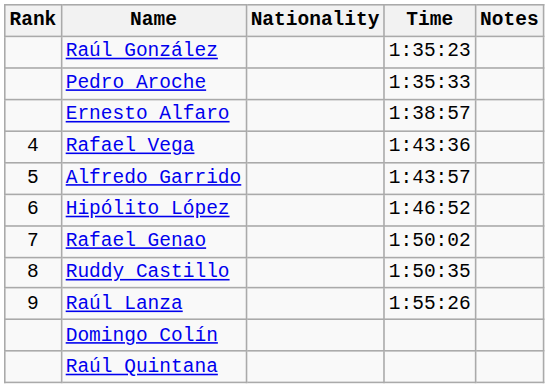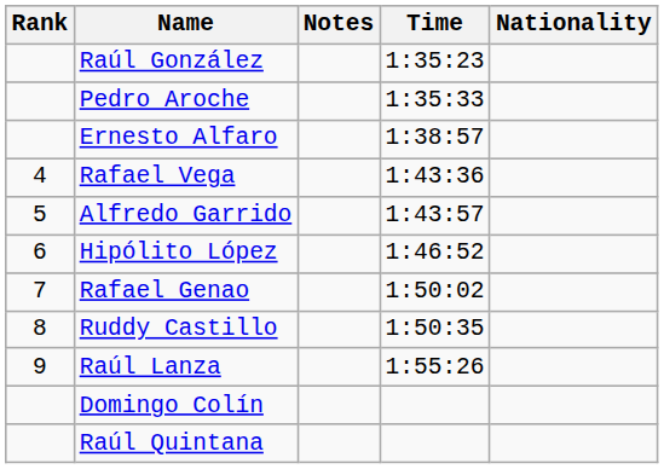 <table class="wikitable sortable" style="text-align:center;font-size:95%">
 <tr>
 <th>Rank</th>
 <th>Name</th>
+<th>Notes</th>
+<th>Time</th>
 <th>Nationality</th>
-<th>Time</th>
-<th>Notes</th>
 </tr>
 <tr>
 <td></td>
 <td align=left><a href='#'>Raúl González</a></td>
+<td></td>
+<td>1:35:23</td>
 <td align=left></td>
-<td>1:35:23</td>
-<td></td>
 </tr>
 <tr>
 <td></td>
 <td align=left><a href='#'>Pedro Aroche</a></td>
+<td></td>
+<td>1:35:33</td>
 <td align=left></td>
-<td>1:35:33</td>
-<td></td>
 </tr>
 <tr>
 <td></td>
 <td align=left><a href='#'>Ernesto Alfaro</a></td>
+<td></td>
+<td>1:38:57</td>
 <td align=left></td>
-<td>1:38:57</td>
-<td></td>
 </tr>
 <tr>
 <td>4</td>
 <td align=left><a href='#'>Rafael Vega</a></td>
+<td></td>
+<td>1:43:36</td>
 <td align=left></td>
-<td>1:43:36</td>
-<td></td>
 </tr>
 <tr>
 <td>5</td>
 <td align=left><a href='#'>Alfredo Garrido</a></td>
+<td></td>
+<td>1:43:57</td>
 <td align=left></td>
-<td>1:43:57</td>
-<td></td>
 </tr>
 <tr>
 <td>6</td>
 <td align=left><a href='#'>Hipólito López</a></td>
+<td></td>
+<td>1:46:52</td>
 <td align=left></td>
-<td>1:46:52</td>
-<td></td>
 </tr>
 <tr>
 <td>7</td>
 <td align=left><a href='#'>Rafael Genao</a></td>
+<td></td>
+<td>1:50:02</td>
 <td align=left></td>
-<td>1:50:02</td>
-<td></td>
 </tr>
 <tr>
 <td>8</td>
 <td align=left><a href='#'>Ruddy Castillo</a></td>
+<td></td>
+<td>1:50:35</td>
 <td align=left></td>
-<td>1:50:35</td>
-<td></td>
 </tr>
 <tr>
 <td>9</td>
 <td align=left><a href='#'>Raúl Lanza</a></td>
+<td></td>
+<td>1:55:26</td>
 <td align=left></td>
-<td>1:55:26</td>
-<td></td>
 </tr>
 <tr>
 <td></td>
 <td align=left><a href='#'>Domingo Colín</a></td>
-<td align=left></td>
 <td></td>
 <td></td>
+<td align=left></td>
 </tr>
 <tr>
 <td></td>
 <td align=left><a href='#'>Raúl Quintana</a></td>
-<td align=left></td>
 <td></td>
 <td></td>
+<td align=left></td>
 </tr>
 </table>
